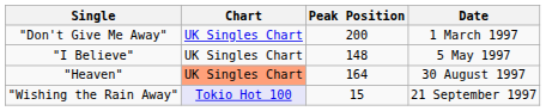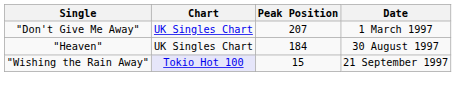 <table class="wikitable" style="text-align:center;">
 <tr>
 <th>Single</th>
 <th>Chart</th>
 <th>Peak Position</th>
 <th>Date</th>
 </tr>
 <tr>
 <td>"Don't Give Me Away"</td>
 <td><a href='#'>UK Singles Chart</a></td>
-<td>200</td>
+<td>207</td>
 <td>1 March 1997</td>
 </tr>
 <tr>
-<td>"I Believe"</td>
+<td>"Heaven"</td>
 <td>UK Singles Chart</td>
-<td>148</td>
-<td>5 May 1997</td>
-</tr>
-<tr>
-<td>"Heaven"</td>
-<td style="background: lightsalmon;">UK Singles Chart</td>
-<td>164</td>
+<td>184</td>
 <td>30 August 1997</td>
 </tr>
 <tr>
 <td>"Wishing the Rain Away"</td>
 <td style="background: lavender;"><a href='#'>Tokio Hot 100</a></td>
 <td>15</td>
 <td>21 September 1997</td>
 </tr>
 </table>
